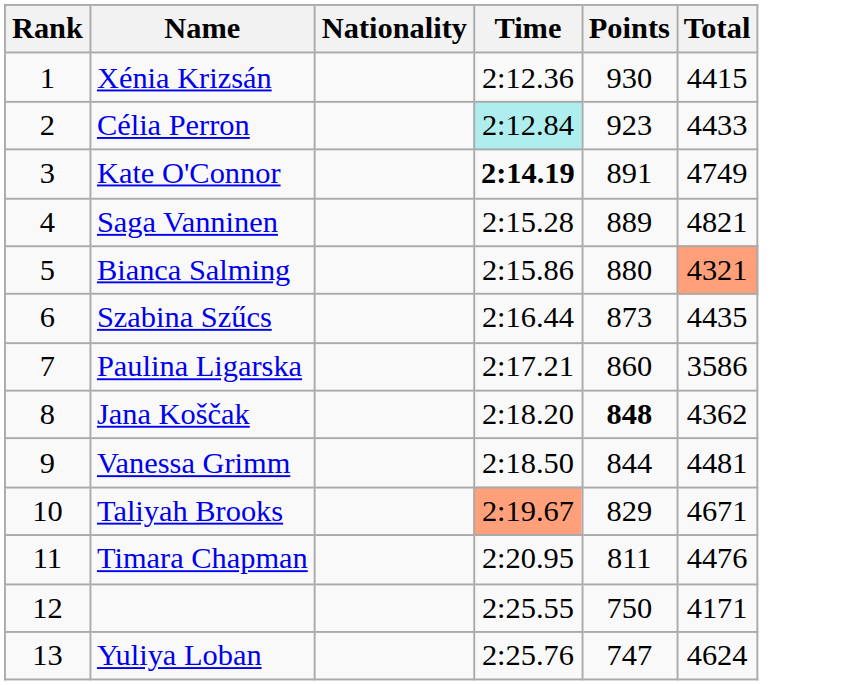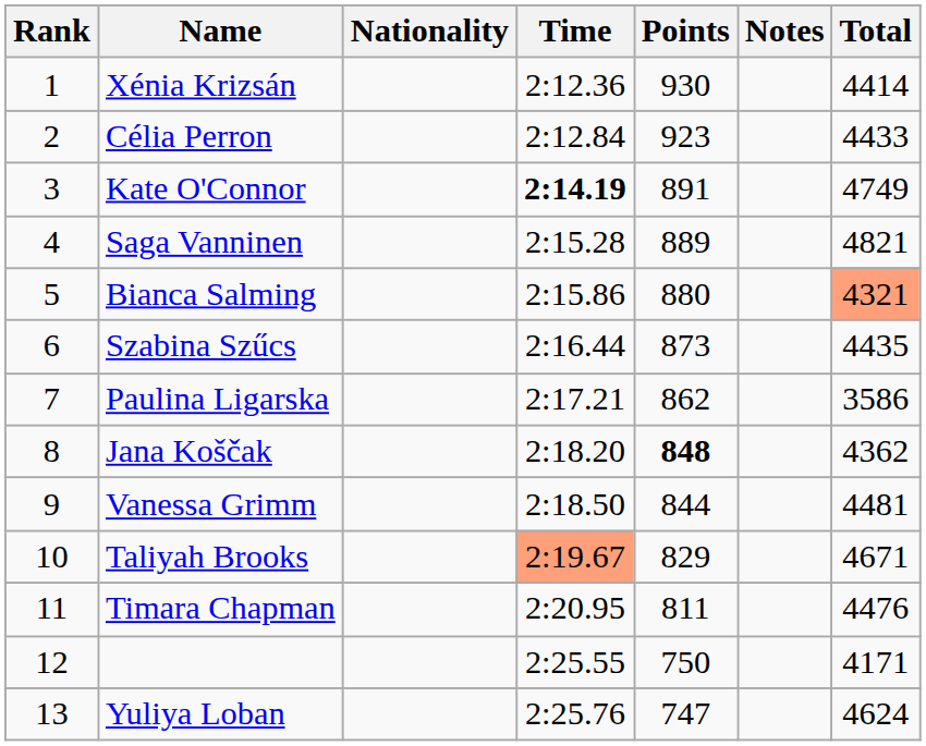 <table class="wikitable sortable" style="text-align:center">
 <tr>
 <th>Rank</th>
 <th>Name</th>
 <th>Nationality</th>
 <th>Time</th>
 <th>Points</th>
+<th>Notes</th>
 <th>Total</th>
 </tr>
 <tr>
 <td>1</td>
 <td align="left"><a href='#'>Xénia Krizsán</a></td>
 <td align="left"></td>
 <td>2:12.36</td>
 <td>930</td>
-<td>4415</td>
+<td></td>
+<td>4414</td>
 </tr>
 <tr>
 <td>2</td>
 <td align="left"><a href='#'>Célia Perron</a></td>
 <td align="left"></td>
-<td style="background: paleturquoise;">2:12.84</td>
+<td>2:12.84</td>
 <td>923</td>
+<td></td>
 <td>4433</td>
 </tr>
 <tr>
 <td>3</td>
 <td align="left"><a href='#'>Kate O'Connor</a></td>
 <td align="left"></td>
 <td><strong>2:14.19</strong></td>
 <td>891</td>
+<td></td>
 <td>4749</td>
 </tr>
 <tr>
 <td>4</td>
 <td align="left"><a href='#'>Saga Vanninen</a></td>
 <td align="left"></td>
 <td>2:15.28</td>
 <td>889</td>
+<td></td>
 <td>4821</td>
 </tr>
 <tr>
 <td>5</td>
 <td align="left"><a href='#'>Bianca Salming</a></td>
 <td align="left"></td>
 <td>2:15.86</td>
 <td>880</td>
+<td></td>
 <td style="background: lightsalmon;">4321</td>
 </tr>
 <tr>
 <td>6</td>
 <td align="left"><a href='#'>Szabina Szűcs</a></td>
 <td align="left"></td>
 <td>2:16.44</td>
 <td>873</td>
+<td></td>
 <td>4435</td>
 </tr>
 <tr>
 <td>7</td>
 <td align="left"><a href='#'>Paulina Ligarska</a></td>
 <td align="left"></td>
 <td>2:17.21</td>
-<td>860</td>
+<td>862</td>
+<td></td>
 <td>3586</td>
 </tr>
 <tr>
 <td>8</td>
 <td align="left"><a href='#'>Jana Koščak</a></td>
 <td align="left"></td>
 <td>2:18.20</td>
 <td><strong>848</strong></td>
+<td></td>
 <td>4362</td>
 </tr>
 <tr>
 <td>9</td>
 <td align="left"><a href='#'>Vanessa Grimm</a></td>
 <td align="left"></td>
 <td>2:18.50</td>
 <td>844</td>
+<td></td>
 <td>4481</td>
 </tr>
 <tr>
 <td>10</td>
 <td align="left"><a href='#'>Taliyah Brooks</a></td>
 <td align="left"></td>
 <td style="background: lightsalmon;">2:19.67</td>
 <td>829</td>
+<td></td>
 <td>4671</td>
 </tr>
 <tr>
 <td>11</td>
 <td align="left"><a href='#'>Timara Chapman</a></td>
 <td align="left"></td>
 <td>2:20.95</td>
 <td>811</td>
+<td></td>
 <td>4476</td>
 </tr>
 <tr>
 <td>12</td>
 <td align="left"></td>
 <td align="left"></td>
 <td>2:25.55</td>
 <td>750</td>
+<td></td>
 <td>4171</td>
 </tr>
 <tr>
 <td>13</td>
 <td align="left"><a href='#'>Yuliya Loban</a></td>
 <td align="left"></td>
 <td>2:25.76</td>
 <td>747</td>
+<td></td>
 <td>4624</td>
 </tr>
 </table>
